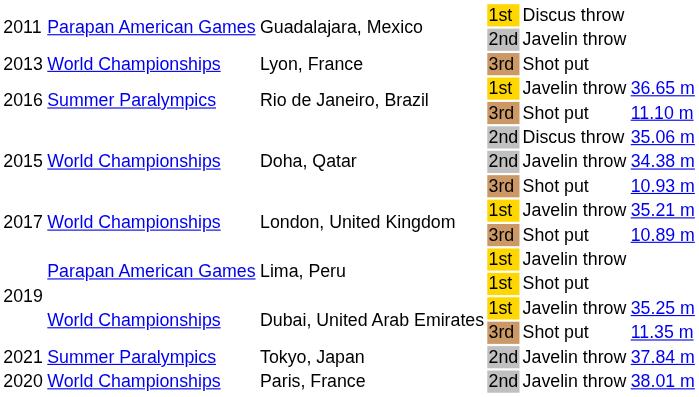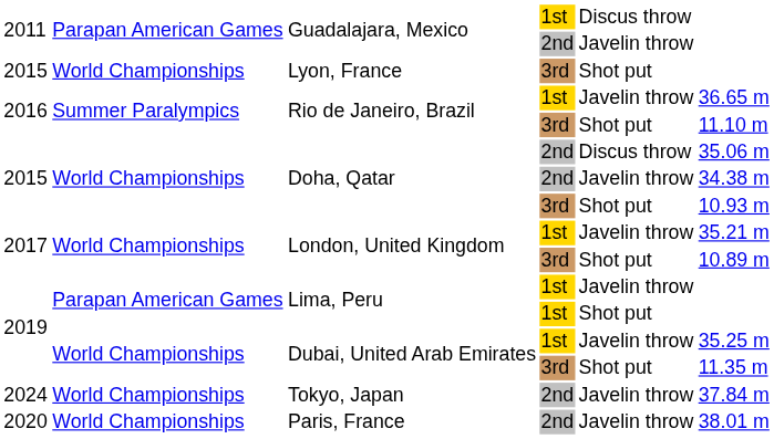 <table>
 <tr>
 <td rowspan=2>2011</td>
 <td rowspan=2><a href='#'>Parapan American Games</a></td>
 <td rowspan=2>Guadalajara, Mexico</td>
 <td bgcolor=gold>1st</td>
 <td>Discus throw</td>
 <td></td>
 </tr>
 <tr>
 <td bgcolor=silver>2nd</td>
 <td>Javelin throw</td>
 <td></td>
 </tr>
 <tr>
-<td>2013</td>
+<td>2015</td>
 <td><a href='#'>World Championships</a></td>
 <td>Lyon, France</td>
 <td bgcolor=cc9966>3rd</td>
 <td>Shot put</td>
 <td></td>
 </tr>
 <tr>
 <td rowspan=2>2016</td>
 <td rowspan=2><a href='#'>Summer Paralympics</a></td>
 <td rowspan=2>Rio de Janeiro, Brazil</td>
 <td bgcolor=gold>1st</td>
 <td>Javelin throw</td>
 <td><a href='#'>36.65 m</a></td>
 </tr>
 <tr>
 <td bgcolor=cc9966>3rd</td>
 <td>Shot put</td>
 <td><a href='#'>11.10 m</a></td>
 </tr>
 <tr>
 <td rowspan=3>2015</td>
 <td rowspan=3><a href='#'>World Championships</a></td>
 <td rowspan=3>Doha, Qatar</td>
 <td bgcolor=silver>2nd</td>
 <td>Discus throw</td>
 <td><a href='#'>35.06 m</a></td>
 </tr>
 <tr>
 <td bgcolor=silver>2nd</td>
 <td>Javelin throw</td>
 <td><a href='#'>34.38 m</a></td>
 </tr>
 <tr>
 <td bgcolor=cc9966>3rd</td>
 <td>Shot put</td>
 <td><a href='#'>10.93 m</a></td>
 </tr>
 <tr>
 <td rowspan=2>2017</td>
 <td rowspan=2><a href='#'>World Championships</a></td>
 <td rowspan=2>London, United Kingdom</td>
 <td bgcolor=gold>1st</td>
 <td>Javelin throw</td>
 <td><a href='#'>35.21 m</a></td>
 </tr>
 <tr>
 <td bgcolor=cc9966>3rd</td>
 <td>Shot put</td>
 <td><a href='#'>10.89 m</a></td>
 </tr>
 <tr>
 <td rowspan=4>2019</td>
 <td rowspan=2><a href='#'>Parapan American Games</a></td>
 <td rowspan=2>Lima, Peru</td>
 <td bgcolor=gold>1st</td>
 <td>Javelin throw</td>
 <td></td>
 </tr>
 <tr>
 <td bgcolor=gold>1st</td>
 <td>Shot put</td>
 <td></td>
 </tr>
 <tr>
 <td rowspan=2><a href='#'>World Championships</a></td>
 <td rowspan=2>Dubai, United Arab Emirates</td>
 <td bgcolor=gold>1st</td>
 <td>Javelin throw</td>
 <td><a href='#'>35.25 m</a></td>
 </tr>
 <tr>
 <td bgcolor=cc9966>3rd</td>
 <td>Shot put</td>
 <td><a href='#'>11.35 m</a></td>
 </tr>
 <tr>
-<td>2021</td>
-<td><a href='#'>Summer Paralympics</a></td>
+<td>2024</td>
+<td><a href='#'>World Championships</a></td>
 <td>Tokyo, Japan</td>
 <td bgcolor=silver>2nd</td>
 <td>Javelin throw</td>
 <td><a href='#'>37.84 m</a></td>
 </tr>
 <tr>
 <td>2020</td>
 <td><a href='#'>World Championships</a></td>
 <td>Paris, France</td>
 <td bgcolor="silver">2nd</td>
 <td>Javelin throw</td>
 <td><a href='#'>38.01 m</a></td>
 </tr>
 </table>
